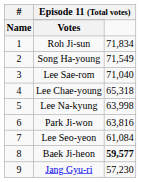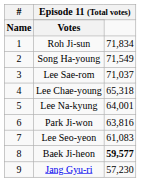 <table class="wikitable sortable" style="text-align:center;">
 <tr>
 <th rowspan="2">#</th>
 <th colspan="2">Episode 11 <small>(Total votes)</small></th>
 </tr>
 <tr>
 </tr>
 <tr>
 <th>Name</th>
 <th>Votes</th>
 </tr>
 <tr>
 <td>1</td>
 <td>Roh Ji-sun</td>
 <td>71,834</td>
 </tr>
 <tr>
 <td>2</td>
 <td>Song Ha-young</td>
 <td>71,549</td>
 </tr>
 <tr>
 <td>3</td>
 <td>Lee Sae-rom</td>
-<td>71,040</td>
+<td>71,037</td>
 </tr>
 <tr>
 <td>4</td>
 <td>Lee Chae-young</td>
 <td>65,318</td>
 </tr>
 <tr>
 <td>5</td>
 <td>Lee Na-kyung</td>
-<td>63,998</td>
+<td>64,001</td>
 </tr>
 <tr>
 <td>6</td>
 <td>Park Ji-won</td>
 <td>63,816</td>
 </tr>
 <tr>
 <td>7</td>
 <td>Lee Seo-yeon</td>
-<td>61,084</td>
+<td>61,083</td>
 </tr>
 <tr>
 <td>8</td>
 <td>Baek Ji-heon</td>
 <td><strong>59,577</strong></td>
 </tr>
 <tr>
 <td>9</td>
 <td><a href='#'>Jang Gyu-ri</a></td>
 <td>57,230</td>
 </tr>
 </table>
